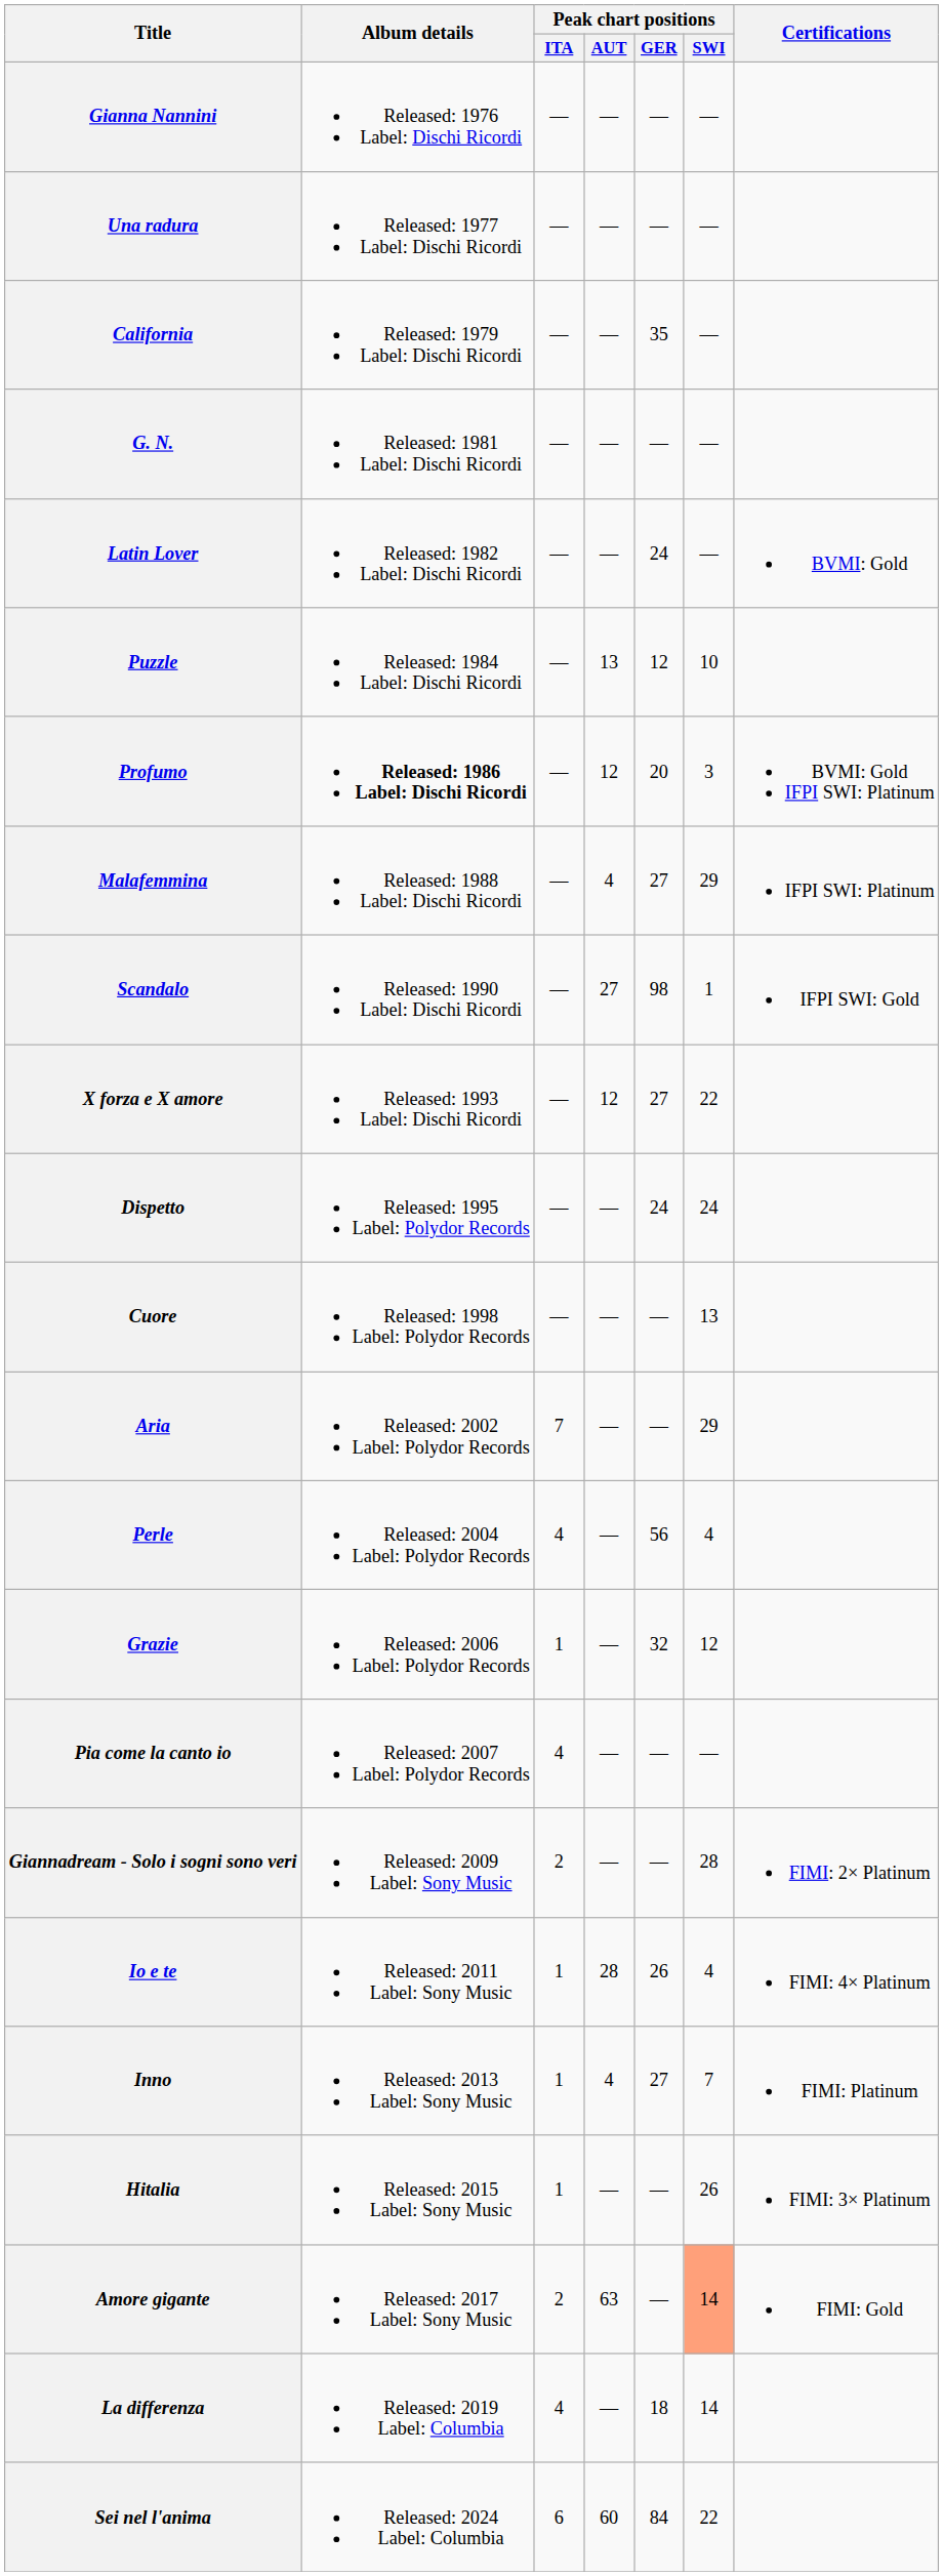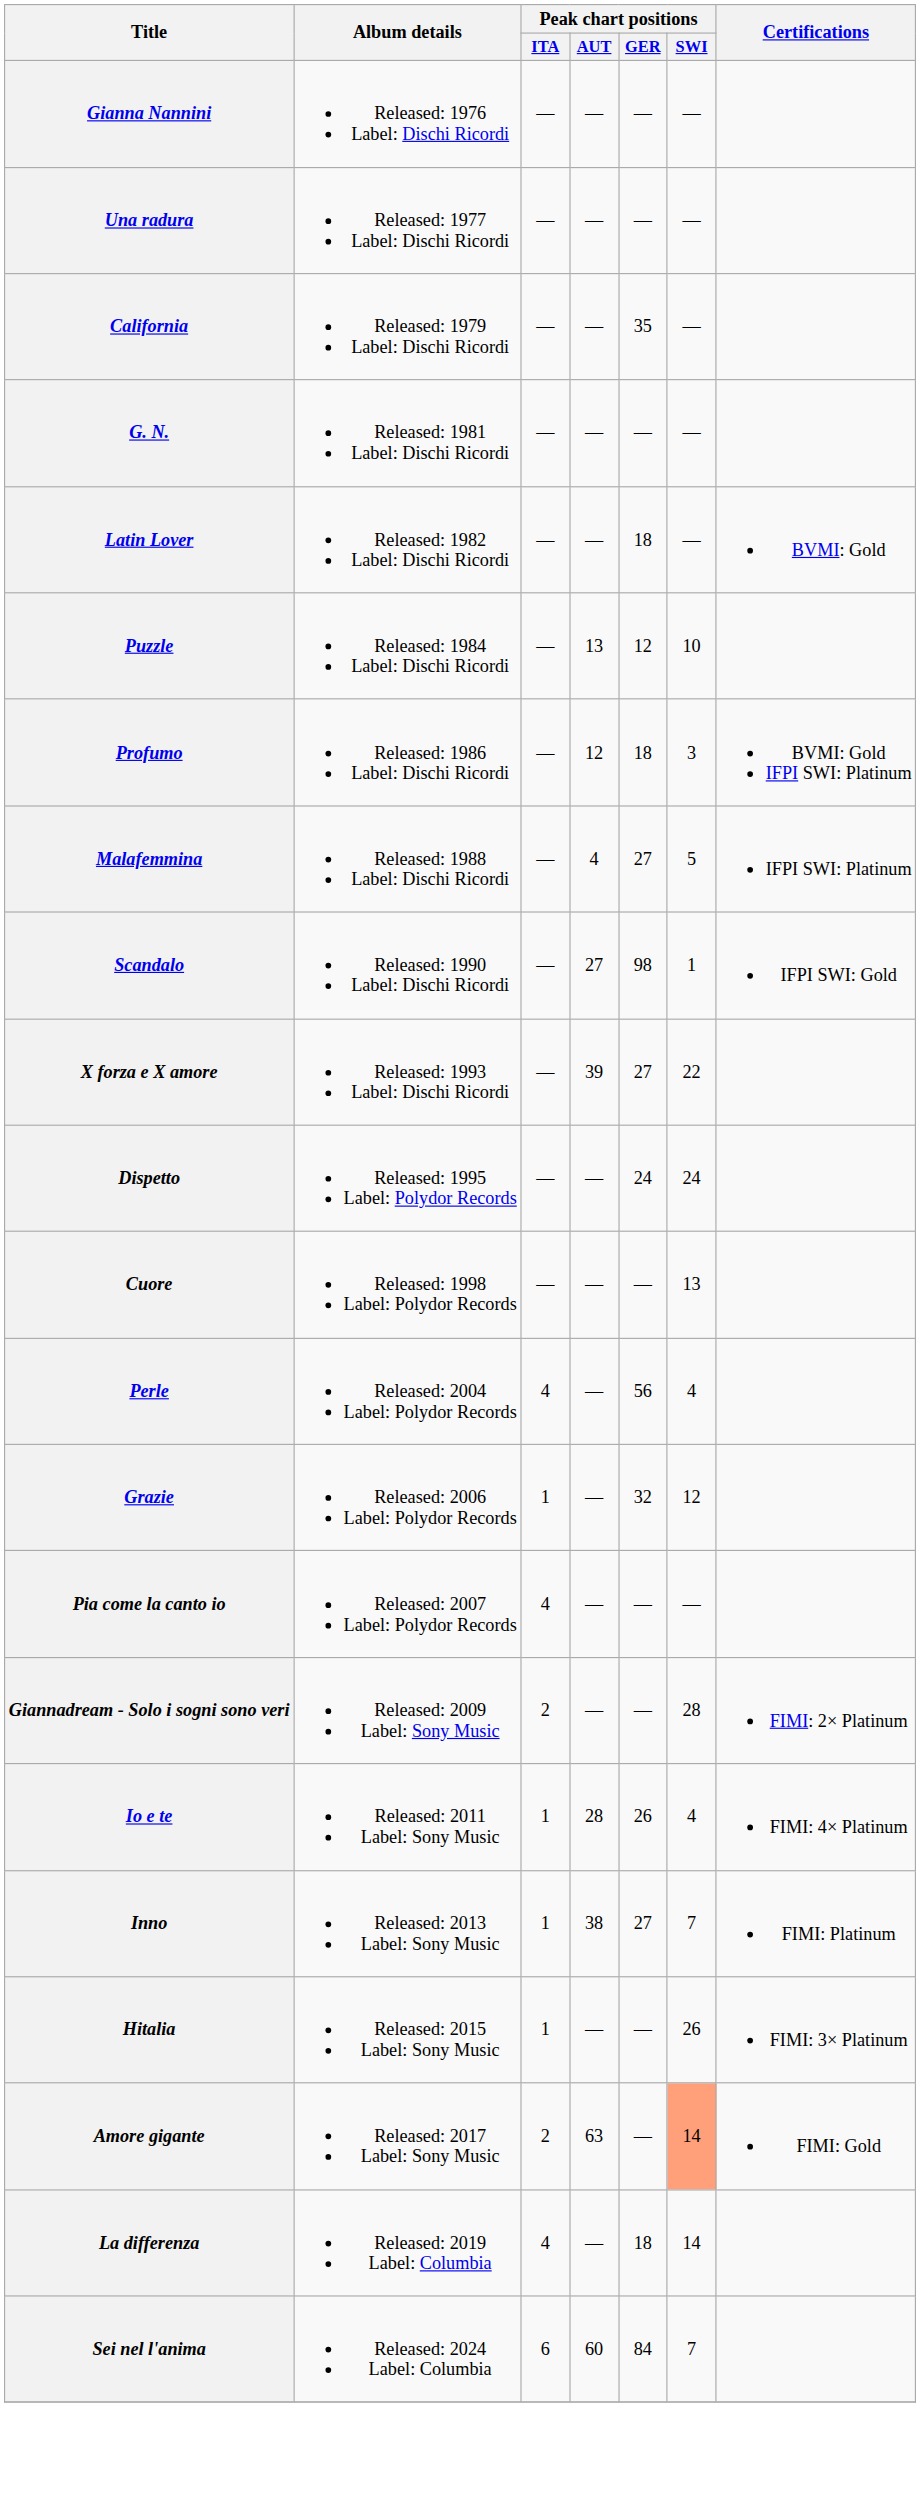 <table class="wikitable plainrowheaders" style="text-align:center;">
 <tr>
 <th rowspan="2" scope="col">Title</th>
 <th rowspan="2" scope="col">Album details</th>
 <th colspan="4" scope="col">Peak chart positions</th>
 <th rowspan="2" scope="col"><a href='#'>Certifications</a></th>
 </tr>
 <tr>
 <th scope="col" style="width:2.5em;font-size:90%;"><a href='#'>ITA</a><br></th>
 <th scope="col" style="width:2.5em;font-size:90%;"><a href='#'>AUT</a><br></th>
 <th scope="col" style="width:2.5em;font-size:90%;"><a href='#'>GER</a><br></th>
 <th scope="col" style="width:2.5em;font-size:90%;"><a href='#'>SWI</a><br></th>
 </tr>
 <tr>
 <th scope="row"><em><a href='#'>Gianna Nannini</a></em></th>
 <td><br><ul><li>Released: 1976</li><li>Label: <a href='#'>Dischi Ricordi</a></li></ul></td>
 <td>—</td>
 <td>—</td>
 <td>—</td>
 <td>—</td>
 <td></td>
 </tr>
 <tr>
 <th scope="row"><em><a href='#'>Una radura</a></em></th>
 <td><br><ul><li>Released: 1977</li><li>Label: Dischi Ricordi</li></ul></td>
 <td>—</td>
 <td>—</td>
 <td>—</td>
 <td>—</td>
 <td></td>
 </tr>
 <tr>
 <th scope="row"><em><a href='#'>California</a></em></th>
 <td><br><ul><li>Released: 1979</li><li>Label: Dischi Ricordi</li></ul></td>
 <td>—</td>
 <td>—</td>
 <td>35</td>
 <td>—</td>
 <td></td>
 </tr>
 <tr>
 <th scope="row"><em><a href='#'>G. N.</a></em></th>
 <td><br><ul><li>Released: 1981</li><li>Label: Dischi Ricordi</li></ul></td>
 <td>—</td>
 <td>—</td>
 <td>—</td>
 <td>—</td>
 <td></td>
 </tr>
 <tr>
 <th scope="row"><em><a href='#'>Latin Lover</a></em></th>
 <td><br><ul><li>Released: 1982</li><li>Label: Dischi Ricordi</li></ul></td>
 <td>—</td>
 <td>—</td>
-<td>24</td>
+<td>18</td>
 <td>—</td>
 <td><br><ul><li><a href='#'>BVMI</a>: Gold</li></ul></td>
 </tr>
 <tr>
 <th scope="row"><em><a href='#'>Puzzle</a></em></th>
 <td><br><ul><li>Released: 1984</li><li>Label: Dischi Ricordi</li></ul></td>
 <td>—</td>
 <td>13</td>
 <td>12</td>
 <td>10</td>
 <td></td>
 </tr>
 <tr>
 <th scope="row"><em><a href='#'>Profumo</a></em></th>
-<td><strong><br><ul><li>Released: 1986</li><li>Label: Dischi Ricordi</li></ul></strong></td>
+<td><br><ul><li>Released: 1986</li><li>Label: Dischi Ricordi</li></ul></td>
 <td>—</td>
 <td>12</td>
-<td>20</td>
+<td>18</td>
 <td>3</td>
 <td><br><ul><li>BVMI: Gold</li><li><a href='#'>IFPI</a> SWI: Platinum</li></ul></td>
 </tr>
 <tr>
 <th scope="row"><em><a href='#'>Malafemmina</a></em></th>
 <td><br><ul><li>Released: 1988</li><li>Label: Dischi Ricordi</li></ul></td>
 <td>—</td>
 <td>4</td>
 <td>27</td>
-<td>29</td>
+<td>5</td>
 <td><br><ul><li>IFPI SWI: Platinum</li></ul></td>
 </tr>
 <tr>
 <th scope="row"><em><a href='#'>Scandalo</a></em></th>
 <td><br><ul><li>Released: 1990</li><li>Label: Dischi Ricordi</li></ul></td>
 <td>—</td>
 <td>27</td>
 <td>98</td>
 <td>1</td>
 <td><br><ul><li>IFPI SWI: Gold</li></ul></td>
 </tr>
 <tr>
 <th scope="row"><em>X forza e X amore</em></th>
 <td><br><ul><li>Released: 1993</li><li>Label: Dischi Ricordi</li></ul></td>
 <td>—</td>
-<td>12</td>
+<td>39</td>
 <td>27</td>
 <td>22</td>
 <td></td>
 </tr>
 <tr>
 <th scope="row"><em>Dispetto</em></th>
 <td><br><ul><li>Released: 1995</li><li>Label: <a href='#'>Polydor Records</a></li></ul></td>
 <td>—</td>
 <td>—</td>
 <td>24</td>
 <td>24</td>
 <td></td>
 </tr>
 <tr>
 <th scope="row"><em>Cuore</em></th>
 <td><br><ul><li>Released: 1998</li><li>Label: Polydor Records</li></ul></td>
 <td>—</td>
 <td>—</td>
 <td>—</td>
 <td>13</td>
-<td></td>
-</tr>
-<tr>
-<th scope="row"><em><a href='#'>Aria</a></em></th>
-<td><br><ul><li>Released: 2002</li><li>Label: Polydor Records</li></ul></td>
-<td>7</td>
-<td>—</td>
-<td>—</td>
-<td>29</td>
 <td></td>
 </tr>
 <tr>
 <th scope="row"><em><a href='#'>Perle</a></em></th>
 <td><br><ul><li>Released: 2004</li><li>Label: Polydor Records</li></ul></td>
 <td>4</td>
 <td>—</td>
 <td>56</td>
 <td>4</td>
 <td></td>
 </tr>
 <tr>
 <th scope="row"><em><a href='#'>Grazie</a></em></th>
 <td><br><ul><li>Released: 2006</li><li>Label: Polydor Records</li></ul></td>
 <td>1</td>
 <td>—</td>
 <td>32</td>
 <td>12</td>
 <td></td>
 </tr>
 <tr>
 <th scope="row"><em>Pia come la canto io</em></th>
 <td><br><ul><li>Released: 2007</li><li>Label: Polydor Records</li></ul></td>
 <td>4</td>
 <td>—</td>
 <td>—</td>
 <td>—</td>
 <td></td>
 </tr>
 <tr>
 <th scope="row"><em>Giannadream - Solo i sogni sono veri</em></th>
 <td><br><ul><li>Released: 2009</li><li>Label: <a href='#'>Sony Music</a></li></ul></td>
 <td>2</td>
 <td>—</td>
 <td>—</td>
 <td>28</td>
 <td><br><ul><li><a href='#'>FIMI</a>: 2× Platinum</li></ul></td>
 </tr>
 <tr>
 <th scope="row"><em><a href='#'>Io e te</a></em></th>
 <td><br><ul><li>Released: 2011</li><li>Label: Sony Music</li></ul></td>
 <td>1</td>
 <td>28</td>
 <td>26</td>
 <td>4</td>
 <td><br><ul><li>FIMI: 4× Platinum</li></ul></td>
 </tr>
 <tr>
 <th scope="row"><em>Inno</em></th>
 <td><br><ul><li>Released: 2013</li><li>Label: Sony Music</li></ul></td>
 <td>1</td>
-<td>4</td>
+<td>38</td>
 <td>27</td>
 <td>7</td>
 <td><br><ul><li>FIMI: Platinum</li></ul></td>
 </tr>
 <tr>
 <th scope="row"><em>Hitalia</em></th>
 <td><br><ul><li>Released: 2015</li><li>Label: Sony Music</li></ul></td>
 <td>1</td>
 <td>—</td>
 <td>—</td>
 <td>26</td>
 <td><br><ul><li>FIMI: 3× Platinum</li></ul></td>
 </tr>
 <tr>
 <th scope="row"><em>Amore gigante</em></th>
 <td><br><ul><li>Released: 2017</li><li>Label: Sony Music</li></ul></td>
 <td>2</td>
 <td>63</td>
 <td>—</td>
 <td style="background: lightsalmon;">14</td>
 <td><br><ul><li>FIMI: Gold</li></ul></td>
 </tr>
 <tr>
 <th scope="row"><em>La differenza</em></th>
 <td><br><ul><li>Released: 2019</li><li>Label: <a href='#'>Columbia</a></li></ul></td>
 <td>4</td>
 <td>—</td>
 <td>18</td>
 <td>14</td>
 <td></td>
 </tr>
 <tr>
 <th scope="row"><em>Sei nel l'anima</em></th>
 <td><br><ul><li>Released: 2024</li><li>Label: Columbia</li></ul></td>
 <td>6</td>
 <td>60</td>
 <td>84</td>
-<td>22</td>
+<td>7</td>
 <td></td>
 </tr>
 <tr>
 </tr>
 </table>
